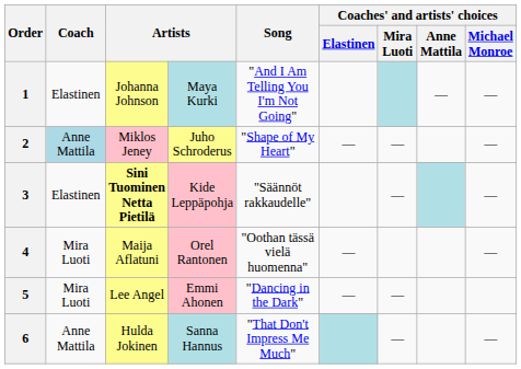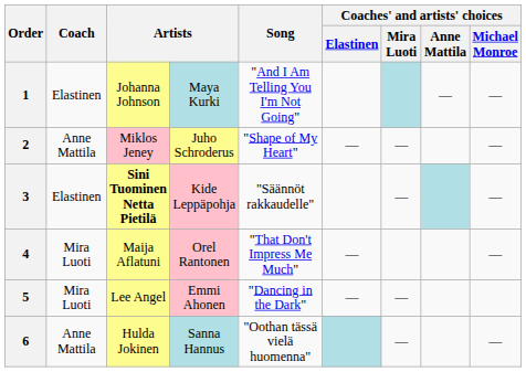 <table class="wikitable" style="text-align:center; width:100%;">
 <tr>
 <th scope="col" style="width:05%;" rowspan=2>Order</th>
 <th scope="col" style="width:14%;" rowspan=2>Coach</th>
 <th scope="col" style="width:24%;" colspan=2 rowspan=2>Artists</th>
 <th scope="col" style="width:21%;" rowspan=2>Song</th>
 <th scope="col" style="width:36%;" colspan=4>Coaches' and artists' choices</th>
 </tr>
 <tr>
 <th style="width:09%;"><a href='#'>Elastinen</a></th>
 <th style="width:09%;">Mira Luoti</th>
 <th style="width:09%;">Anne Mattila</th>
 <th style="width:09%;"><a href='#'>Michael Monroe</a></th>
 </tr>
 <tr>
 <th scope="col">1</th>
 <td>Elastinen</td>
 <td style="background:#fdfc8f; text-align:center;">Johanna Johnson</td>
 <td style="background:#B0E0E6; text-align:center;">Maya Kurki</td>
 <td>"<a href='#'>And I Am Telling You I'm Not Going</a>"</td>
 <td></td>
 <td style="background:#b0e0e6;"><strong></strong></td>
 <td>—</td>
 <td>—</td>
 </tr>
 <tr>
 <th scope="col">2</th>
-<td style="background: lightblue;">Anne Mattila</td>
+<td>Anne Mattila</td>
 <td style="background:pink; text-align:center;">Miklos Jeney</td>
 <td style="background:#fdfc8f; text-align:center;">Juho Schroderus</td>
 <td>"<a href='#'>Shape of My Heart</a>"</td>
 <td>—</td>
 <td>—</td>
 <td></td>
 <td>—</td>
 </tr>
 <tr>
 <th scope="col">3</th>
 <td>Elastinen</td>
 <td style="background:#fdfc8f; text-align:center;"><strong>Sini Tuominen <br> Netta Pietilä</strong></td>
 <td style="background:pink; text-align:center;">Kide Leppäpohja</td>
 <td>"Säännöt rakkaudelle"</td>
 <td></td>
 <td>—</td>
 <td style="background:#b0e0e6;"><strong></strong></td>
 <td>—</td>
 </tr>
 <tr>
 <th scope="col">4</th>
 <td>Mira Luoti</td>
 <td style="background:#fdfc8f; text-align:center;">Maija Aflatuni</td>
 <td style="background:pink; text-align:center;">Orel Rantonen</td>
-<td>"Oothan tässä vielä huomenna"</td>
+<td>"<a href='#'>That Don't Impress Me Much</a>"</td>
 <td>—</td>
 <td></td>
 <td></td>
 <td>—</td>
 </tr>
 <tr>
 <th scope="col">5</th>
 <td>Mira Luoti</td>
 <td style="background:#fdfc8f; text-align:center;">Lee Angel</td>
 <td style="background:pink; text-align:center;">Emmi Ahonen</td>
 <td>"<a href='#'>Dancing in the Dark</a>"</td>
 <td>—</td>
 <td>—</td>
 <td></td>
 <td></td>
 </tr>
 <tr>
 <th scope="col">6</th>
 <td>Anne Mattila</td>
 <td style="background:#fdfc8f; text-align:center;">Hulda Jokinen</td>
 <td style="background:#B0E0E6; text-align:center;">Sanna Hannus</td>
-<td>"<a href='#'>That Don't Impress Me Much</a>"</td>
+<td>"Oothan tässä vielä huomenna"</td>
 <td style="background:#b0e0e6;"><strong></strong></td>
 <td>—</td>
 <td></td>
 <td>—</td>
 </tr>
 </table>
